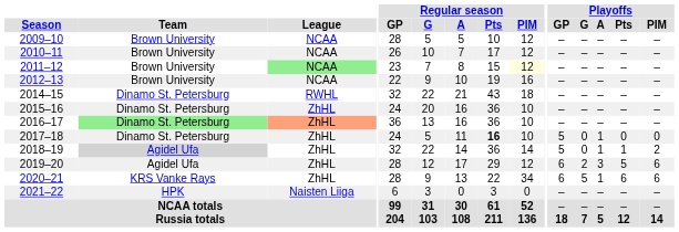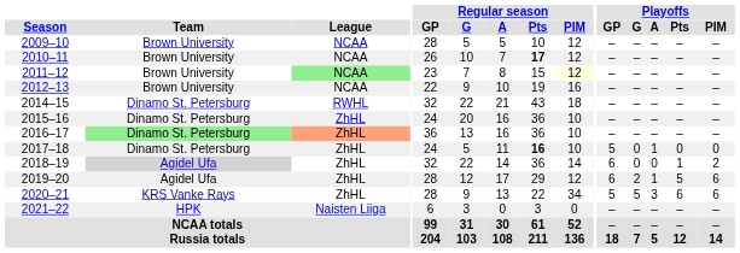 <table border="0" cellpadding="1" cellspacing="0" style="text-align:center; width:60em">
 <tr bgcolor="#e0e0e0">
 <th colspan="3" bgcolor="#ffffff"></th>
 <th rowspan="97" bgcolor="#ffffff"></th>
 <th colspan="5"><a href='#'>Regular season</a></th>
 <th rowspan="97" bgcolor="#ffffff"></th>
 <th colspan="5"><a href='#'>Playoffs</a></th>
 </tr>
 <tr bgcolor="#e0e0e0">
 <th><a href='#'>Season</a></th>
 <th>Team</th>
 <th>League</th>
 <th>GP</th>
 <th><a href='#'>G</a></th>
 <th><a href='#'>A</a></th>
 <th><a href='#'>Pts</a></th>
 <th><a href='#'>PIM</a></th>
 <th>GP</th>
 <th>G</th>
 <th>A</th>
 <th>Pts</th>
 <th>PIM</th>
 </tr>
 <tr>
 <td><a href='#'>2009–10</a></td>
 <td><a href='#'>Brown University</a></td>
 <td><a href='#'>NCAA</a></td>
 <td>28</td>
 <td>5</td>
 <td>5</td>
 <td>10</td>
 <td>12</td>
 <td>–</td>
 <td>–</td>
 <td>–</td>
 <td>–</td>
 <td>–</td>
 </tr>
 <tr bgcolor="#f0f0f0">
 <td><a href='#'>2010–11</a></td>
 <td>Brown University</td>
 <td>NCAA</td>
 <td>26</td>
 <td>10</td>
 <td>7</td>
-<td>17</td>
+<td><strong>17</strong></td>
 <td>12</td>
 <td>–</td>
 <td>–</td>
 <td>–</td>
 <td>–</td>
 <td>–</td>
 </tr>
 <tr>
 <td><a href='#'>2011–12</a></td>
 <td>Brown University</td>
 <td style="background: lightgreen;">NCAA</td>
 <td>23</td>
 <td>7</td>
 <td>8</td>
 <td>15</td>
 <td style="background: lightyellow;">12</td>
 <td>–</td>
 <td>–</td>
 <td>–</td>
 <td>–</td>
 <td>–</td>
 </tr>
 <tr bgcolor="#f0f0f0">
 <td><a href='#'>2012–13</a></td>
 <td>Brown University</td>
 <td>NCAA</td>
 <td>22</td>
 <td>9</td>
 <td>10</td>
 <td>19</td>
 <td>16</td>
 <td>–</td>
 <td>–</td>
 <td>–</td>
 <td>–</td>
 <td>–</td>
 </tr>
 <tr>
 <td>2014–15</td>
 <td><a href='#'>Dinamo St. Petersburg</a></td>
 <td><a href='#'>RWHL</a></td>
 <td>32</td>
 <td>22</td>
 <td>21</td>
 <td>43</td>
 <td>18</td>
 <td>–</td>
 <td>–</td>
 <td>–</td>
 <td>–</td>
 <td>–</td>
 </tr>
 <tr bgcolor="#f0f0f0">
 <td>2015–16</td>
 <td>Dinamo St. Petersburg</td>
 <td><a href='#'>ZhHL</a></td>
 <td>24</td>
 <td>20</td>
 <td>16</td>
 <td>36</td>
 <td>10</td>
 <td>–</td>
 <td>–</td>
 <td>–</td>
 <td>–</td>
 <td>–</td>
 </tr>
 <tr>
 <td>2016–17</td>
 <td style="background: lightgreen;">Dinamo St. Petersburg</td>
 <td style="background: lightsalmon;">ZhHL</td>
 <td>36</td>
 <td>13</td>
 <td>16</td>
 <td>36</td>
 <td>10</td>
 <td>–</td>
 <td>–</td>
 <td>–</td>
 <td>–</td>
 <td>–</td>
 </tr>
 <tr bgcolor="#f0f0f0">
 <td>2017–18</td>
 <td>Dinamo St. Petersburg</td>
 <td>ZhHL</td>
 <td>24</td>
 <td>5</td>
 <td>11</td>
 <td><strong>16</strong></td>
 <td>10</td>
 <td>5</td>
 <td>0</td>
 <td>1</td>
 <td>0</td>
 <td>0</td>
 </tr>
 <tr>
 <td>2018–19</td>
 <td style="background: lightgrey;"><a href='#'>Agidel Ufa</a></td>
 <td>ZhHL</td>
 <td>32</td>
 <td>22</td>
 <td>14</td>
 <td>36</td>
 <td>14</td>
-<td>5</td>
+<td>6</td>
 <td>0</td>
-<td>1</td>
+<td>0</td>
 <td>1</td>
 <td>2</td>
 </tr>
 <tr bgcolor="#f0f0f0">
 <td>2019–20</td>
 <td>Agidel Ufa</td>
 <td>ZhHL</td>
 <td>28</td>
 <td>12</td>
 <td>17</td>
 <td>29</td>
 <td>12</td>
 <td>6</td>
 <td>2</td>
-<td>3</td>
+<td>1</td>
 <td>5</td>
 <td>6</td>
 </tr>
 <tr>
 <td><a href='#'>2020–21</a></td>
 <td><a href='#'>KRS Vanke Rays</a></td>
 <td>ZhHL</td>
 <td>28</td>
 <td>9</td>
 <td>13</td>
 <td>22</td>
 <td>34</td>
-<td>6</td>
 <td>5</td>
-<td>1</td>
+<td>5</td>
+<td>3</td>
 <td>6</td>
 <td>6</td>
 </tr>
 <tr bgcolor="#f0f0f0">
 <td><a href='#'>2021–22</a></td>
 <td><a href='#'>HPK</a></td>
 <td><a href='#'>Naisten Liiga</a></td>
 <td>6</td>
 <td>3</td>
 <td>0</td>
 <td>3</td>
 <td>0</td>
 <td>–</td>
 <td>–</td>
 <td>–</td>
 <td>–</td>
 <td>–</td>
 </tr>
 <tr bgcolor="#e0e0e0">
 <th colspan="3">NCAA totals</th>
 <th>99</th>
 <th>31</th>
 <th>30</th>
 <th>61</th>
 <th>52</th>
 <td>–</td>
 <td>–</td>
 <td>–</td>
 <td>–</td>
 <td>–</td>
 </tr>
 <tr bgcolor="#e0e0e0">
 <th colspan="3">Russia totals</th>
 <th>204</th>
 <th>103</th>
 <th>108</th>
 <th>211</th>
 <th>136</th>
 <th>18</th>
 <th>7</th>
 <th>5</th>
 <th>12</th>
 <th>14</th>
 </tr>
 </table>
